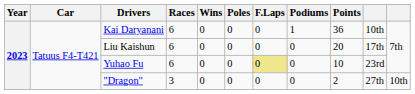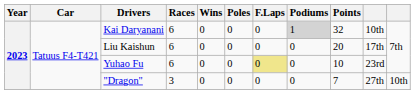 <table class="wikitable" style="font-size:85%">
 <tr>
 <th>Year</th>
 <th>Car</th>
 <th>Drivers</th>
 <th>Races</th>
 <th>Wins</th>
 <th>Poles</th>
 <th>F.Laps</th>
 <th>Podiums</th>
 <th>Points</th>
 <th></th>
 <th></th>
 </tr>
 <tr>
 <th rowspan="4"><a href='#'>2023</a></th>
 <td rowspan="4"><a href='#'>Tatuus F4-T421</a></td>
 <td> <a href='#'>Kai Daryanani</a></td>
 <td>6</td>
 <td>0</td>
 <td>0</td>
 <td>0</td>
-<td>1</td>
-<td>36</td>
+<td style="background: lightgrey;">1</td>
+<td>32</td>
 <td>10th</td>
 <td rowspan="3">7th</td>
 </tr>
 <tr>
 <td> Liu Kaishun</td>
 <td>6</td>
 <td>0</td>
 <td>0</td>
 <td>0</td>
 <td>0</td>
 <td>20</td>
 <td>17th</td>
 </tr>
 <tr>
 <td> <a href='#'>Yuhao Fu</a></td>
 <td>6</td>
 <td>0</td>
 <td>0</td>
 <td style="background: khaki;">0</td>
 <td>0</td>
 <td>10</td>
 <td>23rd</td>
 </tr>
 <tr>
 <td> <a href='#'>"Dragon"</a></td>
 <td>3</td>
 <td>0</td>
 <td>0</td>
 <td>0</td>
 <td>0</td>
-<td>2</td>
+<td>7</td>
 <td>27th</td>
 <td>10th</td>
 </tr>
 </table>
